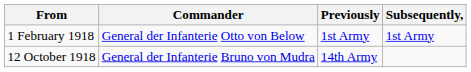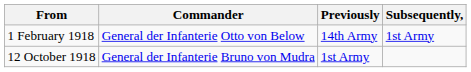 <table class="wikitable">
 <tr>
 <th>From</th>
 <th>Commander</th>
 <th>Previously</th>
 <th>Subsequently,</th>
 </tr>
 <tr>
 <td>1 February 1918</td>
 <td><a href='#'>General der Infanterie</a> <a href='#'>Otto von Below</a></td>
-<td><a href='#'>1st Army</a></td>
+<td><a href='#'>14th Army</a></td>
 <td><a href='#'>1st Army</a></td>
 </tr>
 <tr>
 <td>12 October 1918</td>
 <td><a href='#'>General der Infanterie</a> <a href='#'>Bruno von Mudra</a></td>
-<td><a href='#'>14th Army</a></td>
+<td><a href='#'>1st Army</a></td>
 <td></td>
 </tr>
 </table>
